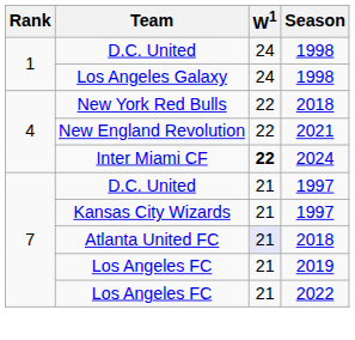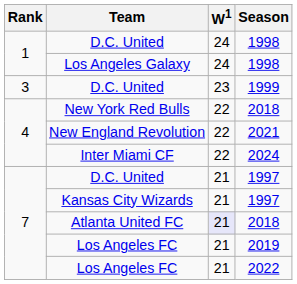 <table class="wikitable sortable" style="text-align:center">
 <tr>
 <th>Rank</th>
 <th>Team</th>
 <th>W<sup>1</sup></th>
 <th>Season</th>
 </tr>
 <tr>
 <td rowspan="2">1</td>
 <td><a href='#'>D.C. United</a></td>
 <td>24</td>
 <td><a href='#'>1998</a></td>
 </tr>
 <tr>
 <td><a href='#'>Los Angeles Galaxy</a></td>
 <td>24</td>
 <td><a href='#'>1998</a></td>
 </tr>
 <tr>
+<td>3</td>
+<td><a href='#'>D.C. United</a></td>
+<td>23</td>
+<td><a href='#'>1999</a></td>
+</tr>
+<tr>
 <td rowspan="3">4</td>
 <td><a href='#'>New York Red Bulls</a></td>
 <td>22</td>
 <td><a href='#'>2018</a></td>
 </tr>
 <tr>
 <td><a href='#'>New England Revolution</a></td>
 <td>22</td>
 <td><a href='#'>2021</a></td>
 </tr>
 <tr>
 <td><a href='#'>Inter Miami CF</a></td>
-<td><strong>22</strong></td>
+<td>22</td>
 <td><a href='#'>2024</a></td>
 </tr>
 <tr>
 <td rowspan="5">7</td>
 <td><a href='#'>D.C. United</a></td>
 <td>21</td>
 <td><a href='#'>1997</a></td>
 </tr>
 <tr>
 <td><a href='#'>Kansas City Wizards</a></td>
 <td>21</td>
 <td><a href='#'>1997</a></td>
 </tr>
 <tr>
 <td><a href='#'>Atlanta United FC</a></td>
 <td style="background: lavender;">21</td>
 <td><a href='#'>2018</a></td>
 </tr>
 <tr>
 <td><a href='#'>Los Angeles FC</a></td>
 <td>21</td>
 <td><a href='#'>2019</a></td>
 </tr>
 <tr>
 <td><a href='#'>Los Angeles FC</a></td>
 <td>21</td>
 <td><a href='#'>2022</a></td>
 </tr>
 </table>
